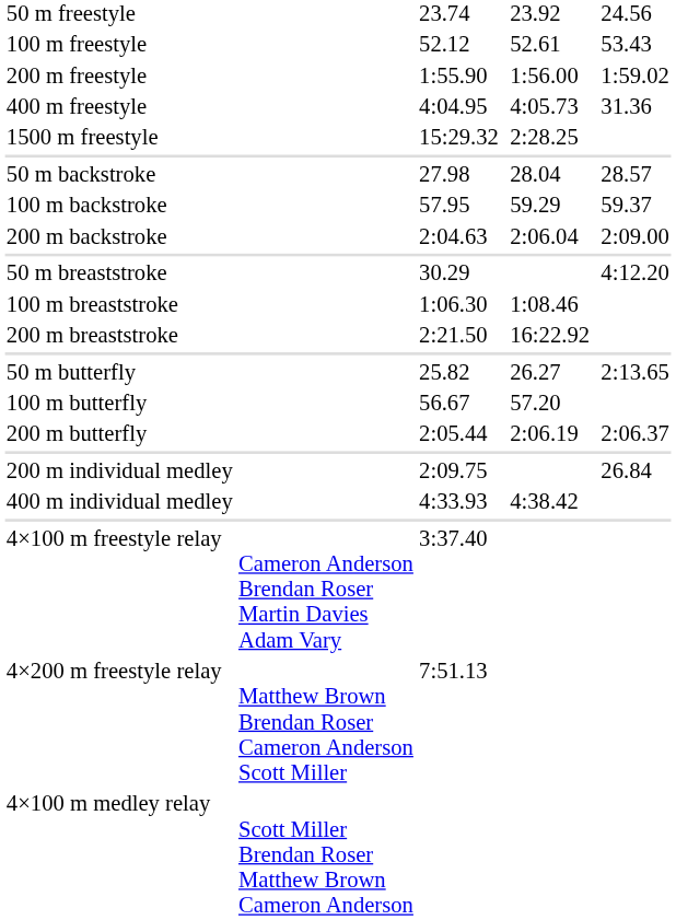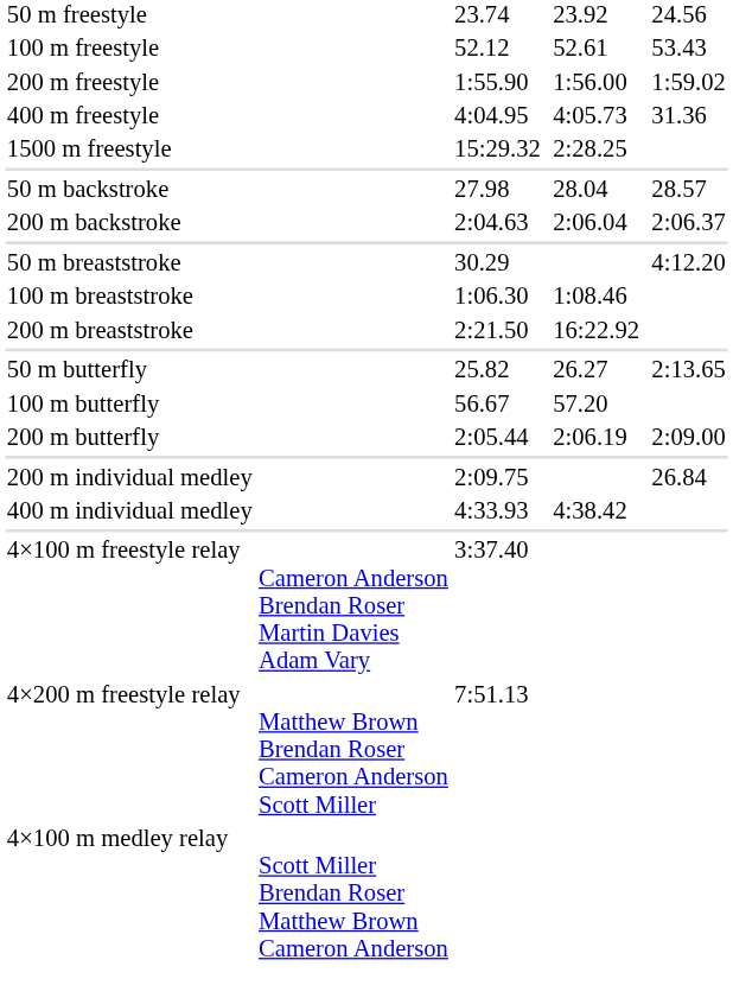 <table>
 <tr valign="top">
 <td>50 m freestyle</td>
 <td></td>
 <td>23.74</td>
 <td></td>
 <td>23.92</td>
 <td></td>
 <td>24.56</td>
 </tr>
 <tr valign="top">
 <td>100 m freestyle</td>
 <td></td>
 <td>52.12</td>
 <td></td>
 <td>52.61</td>
 <td></td>
 <td>53.43</td>
 </tr>
 <tr valign="top">
 <td>200 m freestyle</td>
 <td></td>
 <td>1:55.90</td>
 <td></td>
 <td>1:56.00</td>
 <td></td>
 <td>1:59.02</td>
 </tr>
 <tr valign="top">
 <td>400 m freestyle</td>
 <td></td>
 <td>4:04.95</td>
 <td></td>
 <td>4:05.73</td>
 <td></td>
 <td>31.36</td>
 </tr>
 <tr valign="top">
 <td>1500 m freestyle</td>
 <td></td>
 <td>15:29.32</td>
 <td></td>
 <td>2:28.25</td>
 <td></td>
 <td></td>
 </tr>
 <tr bgcolor=#DDDDDD>
 <td colspan=7></td>
 </tr>
 <tr valign="top">
 <td>50 m backstroke</td>
 <td></td>
 <td>27.98</td>
 <td></td>
 <td>28.04</td>
 <td></td>
 <td>28.57</td>
 </tr>
 <tr valign="top">
-<td>100 m backstroke</td>
-<td></td>
-<td>57.95</td>
-<td></td>
-<td>59.29</td>
-<td></td>
-<td>59.37</td>
-</tr>
-<tr valign="top">
 <td>200 m backstroke</td>
 <td></td>
 <td>2:04.63</td>
 <td></td>
 <td>2:06.04</td>
 <td></td>
-<td>2:09.00</td>
+<td>2:06.37</td>
 </tr>
 <tr bgcolor=#DDDDDD>
 <td colspan=7></td>
 </tr>
 <tr valign="top">
 <td>50 m breaststroke</td>
 <td></td>
 <td>30.29</td>
 <td></td>
 <td></td>
 <td></td>
 <td>4:12.20</td>
 </tr>
 <tr valign="top">
 <td>100 m breaststroke</td>
 <td></td>
 <td>1:06.30</td>
 <td></td>
 <td>1:08.46</td>
 <td></td>
 <td></td>
 </tr>
 <tr valign="top">
 <td>200 m breaststroke</td>
 <td></td>
 <td>2:21.50</td>
 <td></td>
 <td>16:22.92</td>
 <td></td>
 <td></td>
 </tr>
 <tr bgcolor=#DDDDDD>
 <td colspan=7></td>
 </tr>
 <tr valign="top">
 <td>50 m butterfly</td>
 <td></td>
 <td>25.82</td>
 <td></td>
 <td>26.27</td>
 <td></td>
 <td>2:13.65</td>
 </tr>
 <tr valign="top">
 <td>100 m butterfly</td>
 <td></td>
 <td>56.67</td>
 <td></td>
 <td>57.20</td>
 <td></td>
 <td></td>
 </tr>
 <tr valign="top">
 <td>200 m butterfly</td>
 <td></td>
 <td>2:05.44</td>
 <td></td>
 <td>2:06.19</td>
 <td></td>
-<td>2:06.37</td>
+<td>2:09.00</td>
 </tr>
 <tr bgcolor=#DDDDDD>
 <td colspan=7></td>
 </tr>
 <tr valign="top">
 <td>200 m individual medley</td>
 <td></td>
 <td>2:09.75</td>
 <td></td>
 <td></td>
 <td></td>
 <td>26.84</td>
 </tr>
 <tr valign="top">
 <td>400 m individual medley</td>
 <td></td>
 <td>4:33.93</td>
 <td></td>
 <td>4:38.42</td>
 <td></td>
 <td></td>
 </tr>
 <tr bgcolor=#DDDDDD>
 <td colspan=7></td>
 </tr>
 <tr valign="top">
 <td>4×100 m freestyle relay</td>
 <td><br><a href='#'>Cameron Anderson</a><br><a href='#'>Brendan Roser</a><br><a href='#'>Martin Davies</a><br><a href='#'>Adam Vary</a></td>
 <td>3:37.40</td>
 <td></td>
 <td></td>
 <td></td>
 <td></td>
 </tr>
 <tr valign="top">
 <td>4×200 m freestyle relay</td>
 <td><br><a href='#'>Matthew Brown</a><br><a href='#'>Brendan Roser</a><br><a href='#'>Cameron Anderson</a><br><a href='#'>Scott Miller</a></td>
 <td>7:51.13</td>
 <td></td>
 <td></td>
 <td></td>
 <td></td>
 </tr>
 <tr valign="top">
 <td>4×100 m medley relay</td>
 <td><br><a href='#'>Scott Miller</a><br><a href='#'>Brendan Roser</a><br><a href='#'>Matthew Brown</a><br><a href='#'>Cameron Anderson</a></td>
 <td></td>
 <td></td>
 <td></td>
 <td></td>
 <td></td>
 </tr>
 </table>
